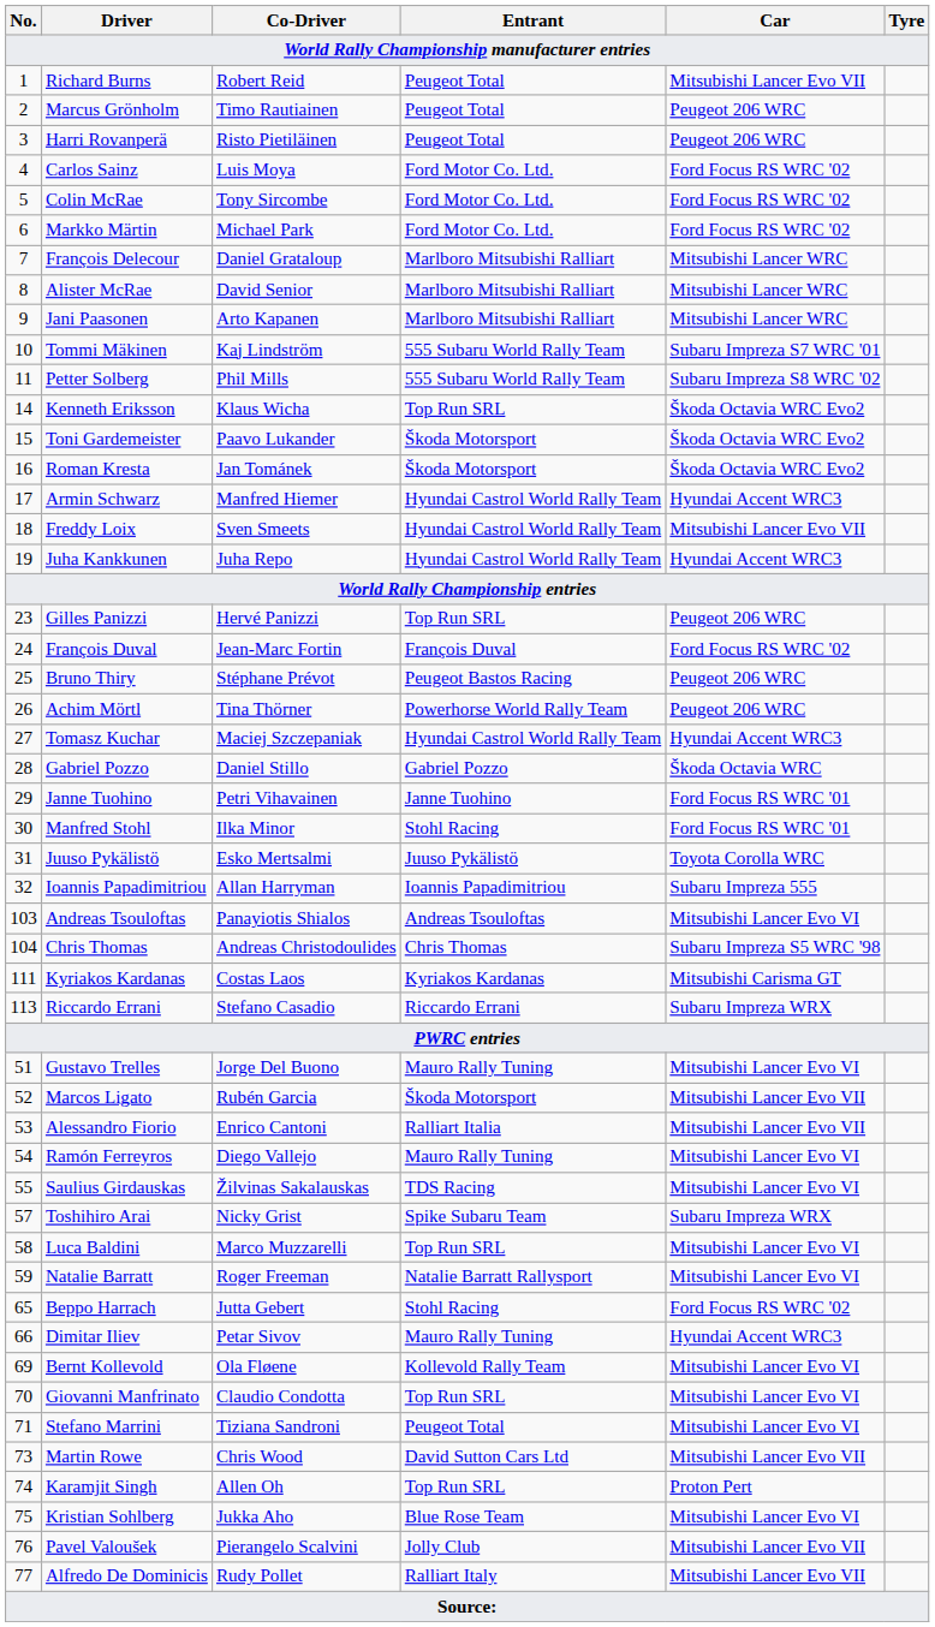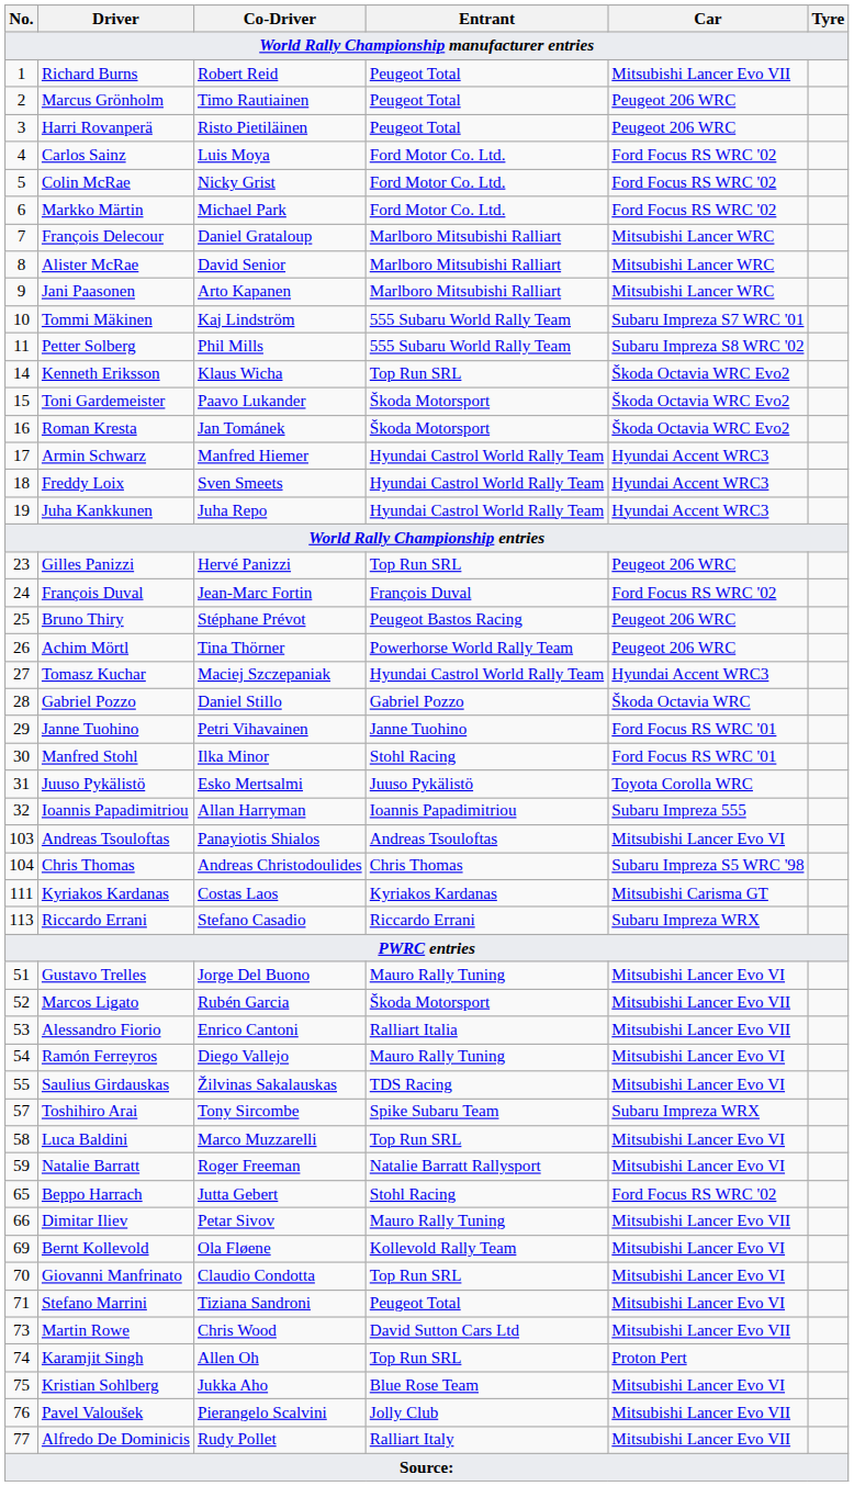 <table class="wikitable" style="font-size: 85%;">
 <tr>
 <th>No.</th>
 <th>Driver</th>
 <th>Co-Driver</th>
 <th>Entrant</th>
 <th>Car</th>
 <th>Tyre</th>
 </tr>
 <tr>
 <td style="background-color:#EAECF0; text-align:center" colspan="6"><strong><em><a href='#'>World Rally Championship</a> manufacturer entries</em></strong></td>
 </tr>
 <tr>
 <td align="center">1</td>
 <td> <a href='#'>Richard Burns</a></td>
 <td> <a href='#'>Robert Reid</a></td>
 <td> <a href='#'>Peugeot Total</a></td>
 <td><a href='#'>Mitsubishi Lancer Evo VII</a></td>
 <td align="center"></td>
 </tr>
 <tr>
 <td align="center">2</td>
 <td> <a href='#'>Marcus Grönholm</a></td>
 <td> <a href='#'>Timo Rautiainen</a></td>
 <td> <a href='#'>Peugeot Total</a></td>
 <td><a href='#'>Peugeot 206 WRC</a></td>
 <td align="center"></td>
 </tr>
 <tr>
 <td align="center">3</td>
 <td> <a href='#'>Harri Rovanperä</a></td>
 <td> <a href='#'>Risto Pietiläinen</a></td>
 <td> <a href='#'>Peugeot Total</a></td>
 <td><a href='#'>Peugeot 206 WRC</a></td>
 <td align="center"></td>
 </tr>
 <tr>
 <td align="center">4</td>
 <td> <a href='#'>Carlos Sainz</a></td>
 <td> <a href='#'>Luis Moya</a></td>
 <td> <a href='#'>Ford Motor Co. Ltd.</a></td>
 <td><a href='#'>Ford Focus RS WRC '02</a></td>
 <td align="center"></td>
 </tr>
 <tr>
 <td align="center">5</td>
 <td> <a href='#'>Colin McRae</a></td>
-<td> <a href='#'>Tony Sircombe</a></td>
+<td> <a href='#'>Nicky Grist</a></td>
 <td> <a href='#'>Ford Motor Co. Ltd.</a></td>
 <td><a href='#'>Ford Focus RS WRC '02</a></td>
 <td align="center"></td>
 </tr>
 <tr>
 <td align="center">6</td>
 <td> <a href='#'>Markko Märtin</a></td>
 <td> <a href='#'>Michael Park</a></td>
 <td> <a href='#'>Ford Motor Co. Ltd.</a></td>
 <td><a href='#'>Ford Focus RS WRC '02</a></td>
 <td align="center"></td>
 </tr>
 <tr>
 <td align="center">7</td>
 <td> <a href='#'>François Delecour</a></td>
 <td> <a href='#'>Daniel Grataloup</a></td>
 <td> <a href='#'>Marlboro Mitsubishi Ralliart</a></td>
 <td><a href='#'>Mitsubishi Lancer WRC</a></td>
 <td align="center"></td>
 </tr>
 <tr>
 <td align="center">8</td>
 <td> <a href='#'>Alister McRae</a></td>
 <td> <a href='#'>David Senior</a></td>
 <td> <a href='#'>Marlboro Mitsubishi Ralliart</a></td>
 <td><a href='#'>Mitsubishi Lancer WRC</a></td>
 <td align="center"></td>
 </tr>
 <tr>
 <td align="center">9</td>
 <td> <a href='#'>Jani Paasonen</a></td>
 <td> <a href='#'>Arto Kapanen</a></td>
 <td> <a href='#'>Marlboro Mitsubishi Ralliart</a></td>
 <td><a href='#'>Mitsubishi Lancer WRC</a></td>
 <td align="center"></td>
 </tr>
 <tr>
 <td align="center">10</td>
 <td> <a href='#'>Tommi Mäkinen</a></td>
 <td> <a href='#'>Kaj Lindström</a></td>
 <td> <a href='#'>555 Subaru World Rally Team</a></td>
 <td><a href='#'>Subaru Impreza S7 WRC '01</a></td>
 <td align="center"></td>
 </tr>
 <tr>
 <td align="center">11</td>
 <td> <a href='#'>Petter Solberg</a></td>
 <td> <a href='#'>Phil Mills</a></td>
 <td> <a href='#'>555 Subaru World Rally Team</a></td>
 <td><a href='#'>Subaru Impreza S8 WRC '02</a></td>
 <td align="center"></td>
 </tr>
 <tr>
 <td align="center">14</td>
 <td> <a href='#'>Kenneth Eriksson</a></td>
 <td> <a href='#'>Klaus Wicha</a></td>
 <td> <a href='#'>Top Run SRL</a></td>
 <td><a href='#'>Škoda Octavia WRC Evo2</a></td>
 <td align="center"></td>
 </tr>
 <tr>
 <td align="center">15</td>
 <td> <a href='#'>Toni Gardemeister</a></td>
 <td> <a href='#'>Paavo Lukander</a></td>
 <td> <a href='#'>Škoda Motorsport</a></td>
 <td><a href='#'>Škoda Octavia WRC Evo2</a></td>
 <td align="center"></td>
 </tr>
 <tr>
 <td align="center">16</td>
 <td> <a href='#'>Roman Kresta</a></td>
 <td> <a href='#'>Jan Tománek</a></td>
 <td> <a href='#'>Škoda Motorsport</a></td>
 <td><a href='#'>Škoda Octavia WRC Evo2</a></td>
 <td align="center"></td>
 </tr>
 <tr>
 <td align="center">17</td>
 <td> <a href='#'>Armin Schwarz</a></td>
 <td> <a href='#'>Manfred Hiemer</a></td>
 <td> <a href='#'>Hyundai Castrol World Rally Team</a></td>
 <td><a href='#'>Hyundai Accent WRC3</a></td>
 <td align="center"></td>
 </tr>
 <tr>
 <td align="center">18</td>
 <td> <a href='#'>Freddy Loix</a></td>
 <td> <a href='#'>Sven Smeets</a></td>
 <td> <a href='#'>Hyundai Castrol World Rally Team</a></td>
-<td><a href='#'>Mitsubishi Lancer Evo VII</a></td>
+<td><a href='#'>Hyundai Accent WRC3</a></td>
 <td align="center"></td>
 </tr>
 <tr>
 <td align="center">19</td>
 <td> <a href='#'>Juha Kankkunen</a></td>
 <td> <a href='#'>Juha Repo</a></td>
 <td> <a href='#'>Hyundai Castrol World Rally Team</a></td>
 <td><a href='#'>Hyundai Accent WRC3</a></td>
 <td align="center"></td>
 </tr>
 <tr>
 <td style="background-color:#EAECF0; text-align:center" colspan="6"><strong><em><a href='#'>World Rally Championship</a> entries</em></strong></td>
 </tr>
 <tr>
 <td align="center">23</td>
 <td> <a href='#'>Gilles Panizzi</a></td>
 <td> <a href='#'>Hervé Panizzi</a></td>
 <td> <a href='#'>Top Run SRL</a></td>
 <td><a href='#'>Peugeot 206 WRC</a></td>
 <td align="center"></td>
 </tr>
 <tr>
 <td align="center">24</td>
 <td> <a href='#'>François Duval</a></td>
 <td> <a href='#'>Jean-Marc Fortin</a></td>
 <td> <a href='#'>François Duval</a></td>
 <td><a href='#'>Ford Focus RS WRC '02</a></td>
 <td align="center"></td>
 </tr>
 <tr>
 <td align="center">25</td>
 <td> <a href='#'>Bruno Thiry</a></td>
 <td> <a href='#'>Stéphane Prévot</a></td>
 <td> <a href='#'>Peugeot Bastos Racing</a></td>
 <td><a href='#'>Peugeot 206 WRC</a></td>
 <td align="center"></td>
 </tr>
 <tr>
 <td align="center">26</td>
 <td> <a href='#'>Achim Mörtl</a></td>
 <td> <a href='#'>Tina Thörner</a></td>
 <td> <a href='#'>Powerhorse World Rally Team</a></td>
 <td><a href='#'>Peugeot 206 WRC</a></td>
 <td align="center"></td>
 </tr>
 <tr>
 <td align="center">27</td>
 <td> <a href='#'>Tomasz Kuchar</a></td>
 <td> <a href='#'>Maciej Szczepaniak</a></td>
 <td> <a href='#'>Hyundai Castrol World Rally Team</a></td>
 <td><a href='#'>Hyundai Accent WRC3</a></td>
 <td align="center"></td>
 </tr>
 <tr>
 <td align="center">28</td>
 <td> <a href='#'>Gabriel Pozzo</a></td>
 <td> <a href='#'>Daniel Stillo</a></td>
 <td> <a href='#'>Gabriel Pozzo</a></td>
 <td><a href='#'>Škoda Octavia WRC</a></td>
 <td></td>
 </tr>
 <tr>
 <td align="center">29</td>
 <td> <a href='#'>Janne Tuohino</a></td>
 <td> <a href='#'>Petri Vihavainen</a></td>
 <td> <a href='#'>Janne Tuohino</a></td>
 <td><a href='#'>Ford Focus RS WRC '01</a></td>
 <td></td>
 </tr>
 <tr>
 <td align="center">30</td>
 <td> <a href='#'>Manfred Stohl</a></td>
 <td> <a href='#'>Ilka Minor</a></td>
 <td> <a href='#'>Stohl Racing</a></td>
 <td><a href='#'>Ford Focus RS WRC '01</a></td>
 <td align="center"></td>
 </tr>
 <tr>
 <td align="center">31</td>
 <td> <a href='#'>Juuso Pykälistö</a></td>
 <td> <a href='#'>Esko Mertsalmi</a></td>
 <td> <a href='#'>Juuso Pykälistö</a></td>
 <td><a href='#'>Toyota Corolla WRC</a></td>
 <td></td>
 </tr>
 <tr>
 <td align="center">32</td>
 <td> <a href='#'>Ioannis Papadimitriou</a></td>
 <td> <a href='#'>Allan Harryman</a></td>
 <td> <a href='#'>Ioannis Papadimitriou</a></td>
 <td><a href='#'>Subaru Impreza 555</a></td>
 <td align="center"></td>
 </tr>
 <tr>
 <td align="center">103</td>
 <td> <a href='#'>Andreas Tsouloftas</a></td>
 <td> <a href='#'>Panayiotis Shialos</a></td>
 <td> <a href='#'>Andreas Tsouloftas</a></td>
 <td><a href='#'>Mitsubishi Lancer Evo VI</a></td>
 <td></td>
 </tr>
 <tr>
 <td align="center">104</td>
 <td> <a href='#'>Chris Thomas</a></td>
 <td> <a href='#'>Andreas Christodoulides</a></td>
 <td> <a href='#'>Chris Thomas</a></td>
 <td><a href='#'>Subaru Impreza S5 WRC '98</a></td>
 <td></td>
 </tr>
 <tr>
 <td align="center">111</td>
 <td> <a href='#'>Kyriakos Kardanas</a></td>
 <td> <a href='#'>Costas Laos</a></td>
 <td> <a href='#'>Kyriakos Kardanas</a></td>
 <td><a href='#'>Mitsubishi Carisma GT</a></td>
 <td></td>
 </tr>
 <tr>
 <td align="center">113</td>
 <td> <a href='#'>Riccardo Errani</a></td>
 <td> <a href='#'>Stefano Casadio</a></td>
 <td> <a href='#'>Riccardo Errani</a></td>
 <td><a href='#'>Subaru Impreza WRX</a></td>
 <td></td>
 </tr>
 <tr>
 <td style="background-color:#EAECF0; text-align:center" colspan="6"><strong><em><a href='#'>PWRC</a> entries</em></strong></td>
 </tr>
 <tr>
 <td align="center">51</td>
 <td> <a href='#'>Gustavo Trelles</a></td>
 <td> <a href='#'>Jorge Del Buono</a></td>
 <td> <a href='#'>Mauro Rally Tuning</a></td>
 <td><a href='#'>Mitsubishi Lancer Evo VI</a></td>
 <td align="center"></td>
 </tr>
 <tr>
 <td align="center">52</td>
 <td> <a href='#'>Marcos Ligato</a></td>
 <td> <a href='#'>Rubén Garcia</a></td>
 <td> <a href='#'>Škoda Motorsport</a></td>
 <td><a href='#'>Mitsubishi Lancer Evo VII</a></td>
 <td></td>
 </tr>
 <tr>
 <td align="center">53</td>
 <td> <a href='#'>Alessandro Fiorio</a></td>
 <td> <a href='#'>Enrico Cantoni</a></td>
 <td> <a href='#'>Ralliart Italia</a></td>
 <td><a href='#'>Mitsubishi Lancer Evo VII</a></td>
 <td></td>
 </tr>
 <tr>
 <td align="center">54</td>
 <td> <a href='#'>Ramón Ferreyros</a></td>
 <td> <a href='#'>Diego Vallejo</a></td>
 <td> <a href='#'>Mauro Rally Tuning</a></td>
 <td><a href='#'>Mitsubishi Lancer Evo VI</a></td>
 <td></td>
 </tr>
 <tr>
 <td align="center">55</td>
 <td> <a href='#'>Saulius Girdauskas</a></td>
 <td> <a href='#'>Žilvinas Sakalauskas</a></td>
 <td> <a href='#'>TDS Racing</a></td>
 <td><a href='#'>Mitsubishi Lancer Evo VI</a></td>
 <td></td>
 </tr>
 <tr>
 <td align="center">57</td>
 <td> <a href='#'>Toshihiro Arai</a></td>
-<td> <a href='#'>Nicky Grist</a></td>
+<td> <a href='#'>Tony Sircombe</a></td>
 <td> <a href='#'>Spike Subaru Team</a></td>
 <td><a href='#'>Subaru Impreza WRX</a></td>
 <td></td>
 </tr>
 <tr>
 <td align="center">58</td>
 <td> <a href='#'>Luca Baldini</a></td>
 <td> <a href='#'>Marco Muzzarelli</a></td>
 <td> <a href='#'>Top Run SRL</a></td>
 <td><a href='#'>Mitsubishi Lancer Evo VI</a></td>
 <td></td>
 </tr>
 <tr>
 <td align="center">59</td>
 <td> <a href='#'>Natalie Barratt</a></td>
 <td> <a href='#'>Roger Freeman</a></td>
 <td> <a href='#'>Natalie Barratt Rallysport</a></td>
 <td><a href='#'>Mitsubishi Lancer Evo VI</a></td>
 <td></td>
 </tr>
 <tr>
 <td align="center">65</td>
 <td> <a href='#'>Beppo Harrach</a></td>
 <td> <a href='#'>Jutta Gebert</a></td>
 <td> <a href='#'>Stohl Racing</a></td>
 <td><a href='#'>Ford Focus RS WRC '02</a></td>
 <td></td>
 </tr>
 <tr>
 <td align="center">66</td>
 <td> <a href='#'>Dimitar Iliev</a></td>
 <td> <a href='#'>Petar Sivov</a></td>
 <td> <a href='#'>Mauro Rally Tuning</a></td>
-<td><a href='#'>Hyundai Accent WRC3</a></td>
+<td><a href='#'>Mitsubishi Lancer Evo VII</a></td>
 <td align="center"></td>
 </tr>
 <tr>
 <td align="center">69</td>
 <td> <a href='#'>Bernt Kollevold</a></td>
 <td> <a href='#'>Ola Fløene</a></td>
 <td> <a href='#'>Kollevold Rally Team</a></td>
 <td><a href='#'>Mitsubishi Lancer Evo VI</a></td>
 <td></td>
 </tr>
 <tr>
 <td align="center">70</td>
 <td> <a href='#'>Giovanni Manfrinato</a></td>
 <td> <a href='#'>Claudio Condotta</a></td>
 <td> <a href='#'>Top Run SRL</a></td>
 <td><a href='#'>Mitsubishi Lancer Evo VI</a></td>
 <td></td>
 </tr>
 <tr>
 <td align="center">71</td>
 <td> <a href='#'>Stefano Marrini</a></td>
 <td> <a href='#'>Tiziana Sandroni</a></td>
 <td> <a href='#'>Peugeot Total</a></td>
 <td><a href='#'>Mitsubishi Lancer Evo VI</a></td>
 <td></td>
 </tr>
 <tr>
 <td align="center">73</td>
 <td> <a href='#'>Martin Rowe</a></td>
 <td> <a href='#'>Chris Wood</a></td>
 <td> <a href='#'>David Sutton Cars Ltd</a></td>
 <td><a href='#'>Mitsubishi Lancer Evo VII</a></td>
 <td></td>
 </tr>
 <tr>
 <td align="center">74</td>
 <td> <a href='#'>Karamjit Singh</a></td>
 <td> <a href='#'>Allen Oh</a></td>
 <td> <a href='#'>Top Run SRL</a></td>
 <td><a href='#'>Proton Pert</a></td>
 <td></td>
 </tr>
 <tr>
 <td align="center">75</td>
 <td> <a href='#'>Kristian Sohlberg</a></td>
 <td> <a href='#'>Jukka Aho</a></td>
 <td> <a href='#'>Blue Rose Team</a></td>
 <td><a href='#'>Mitsubishi Lancer Evo VI</a></td>
 <td></td>
 </tr>
 <tr>
 <td align="center">76</td>
 <td> <a href='#'>Pavel Valoušek</a></td>
 <td> <a href='#'>Pierangelo Scalvini</a></td>
 <td> <a href='#'>Jolly Club</a></td>
 <td><a href='#'>Mitsubishi Lancer Evo VII</a></td>
 <td></td>
 </tr>
 <tr>
 <td align="center">77</td>
 <td> <a href='#'>Alfredo De Dominicis</a></td>
 <td> <a href='#'>Rudy Pollet</a></td>
 <td> <a href='#'>Ralliart Italy</a></td>
 <td><a href='#'>Mitsubishi Lancer Evo VII</a></td>
 <td></td>
 </tr>
 <tr>
 <td style="background-color:#EAECF0; text-align:center" colspan="6"><strong>Source:</strong></td>
 </tr>
 <tr>
 </tr>
 </table>
